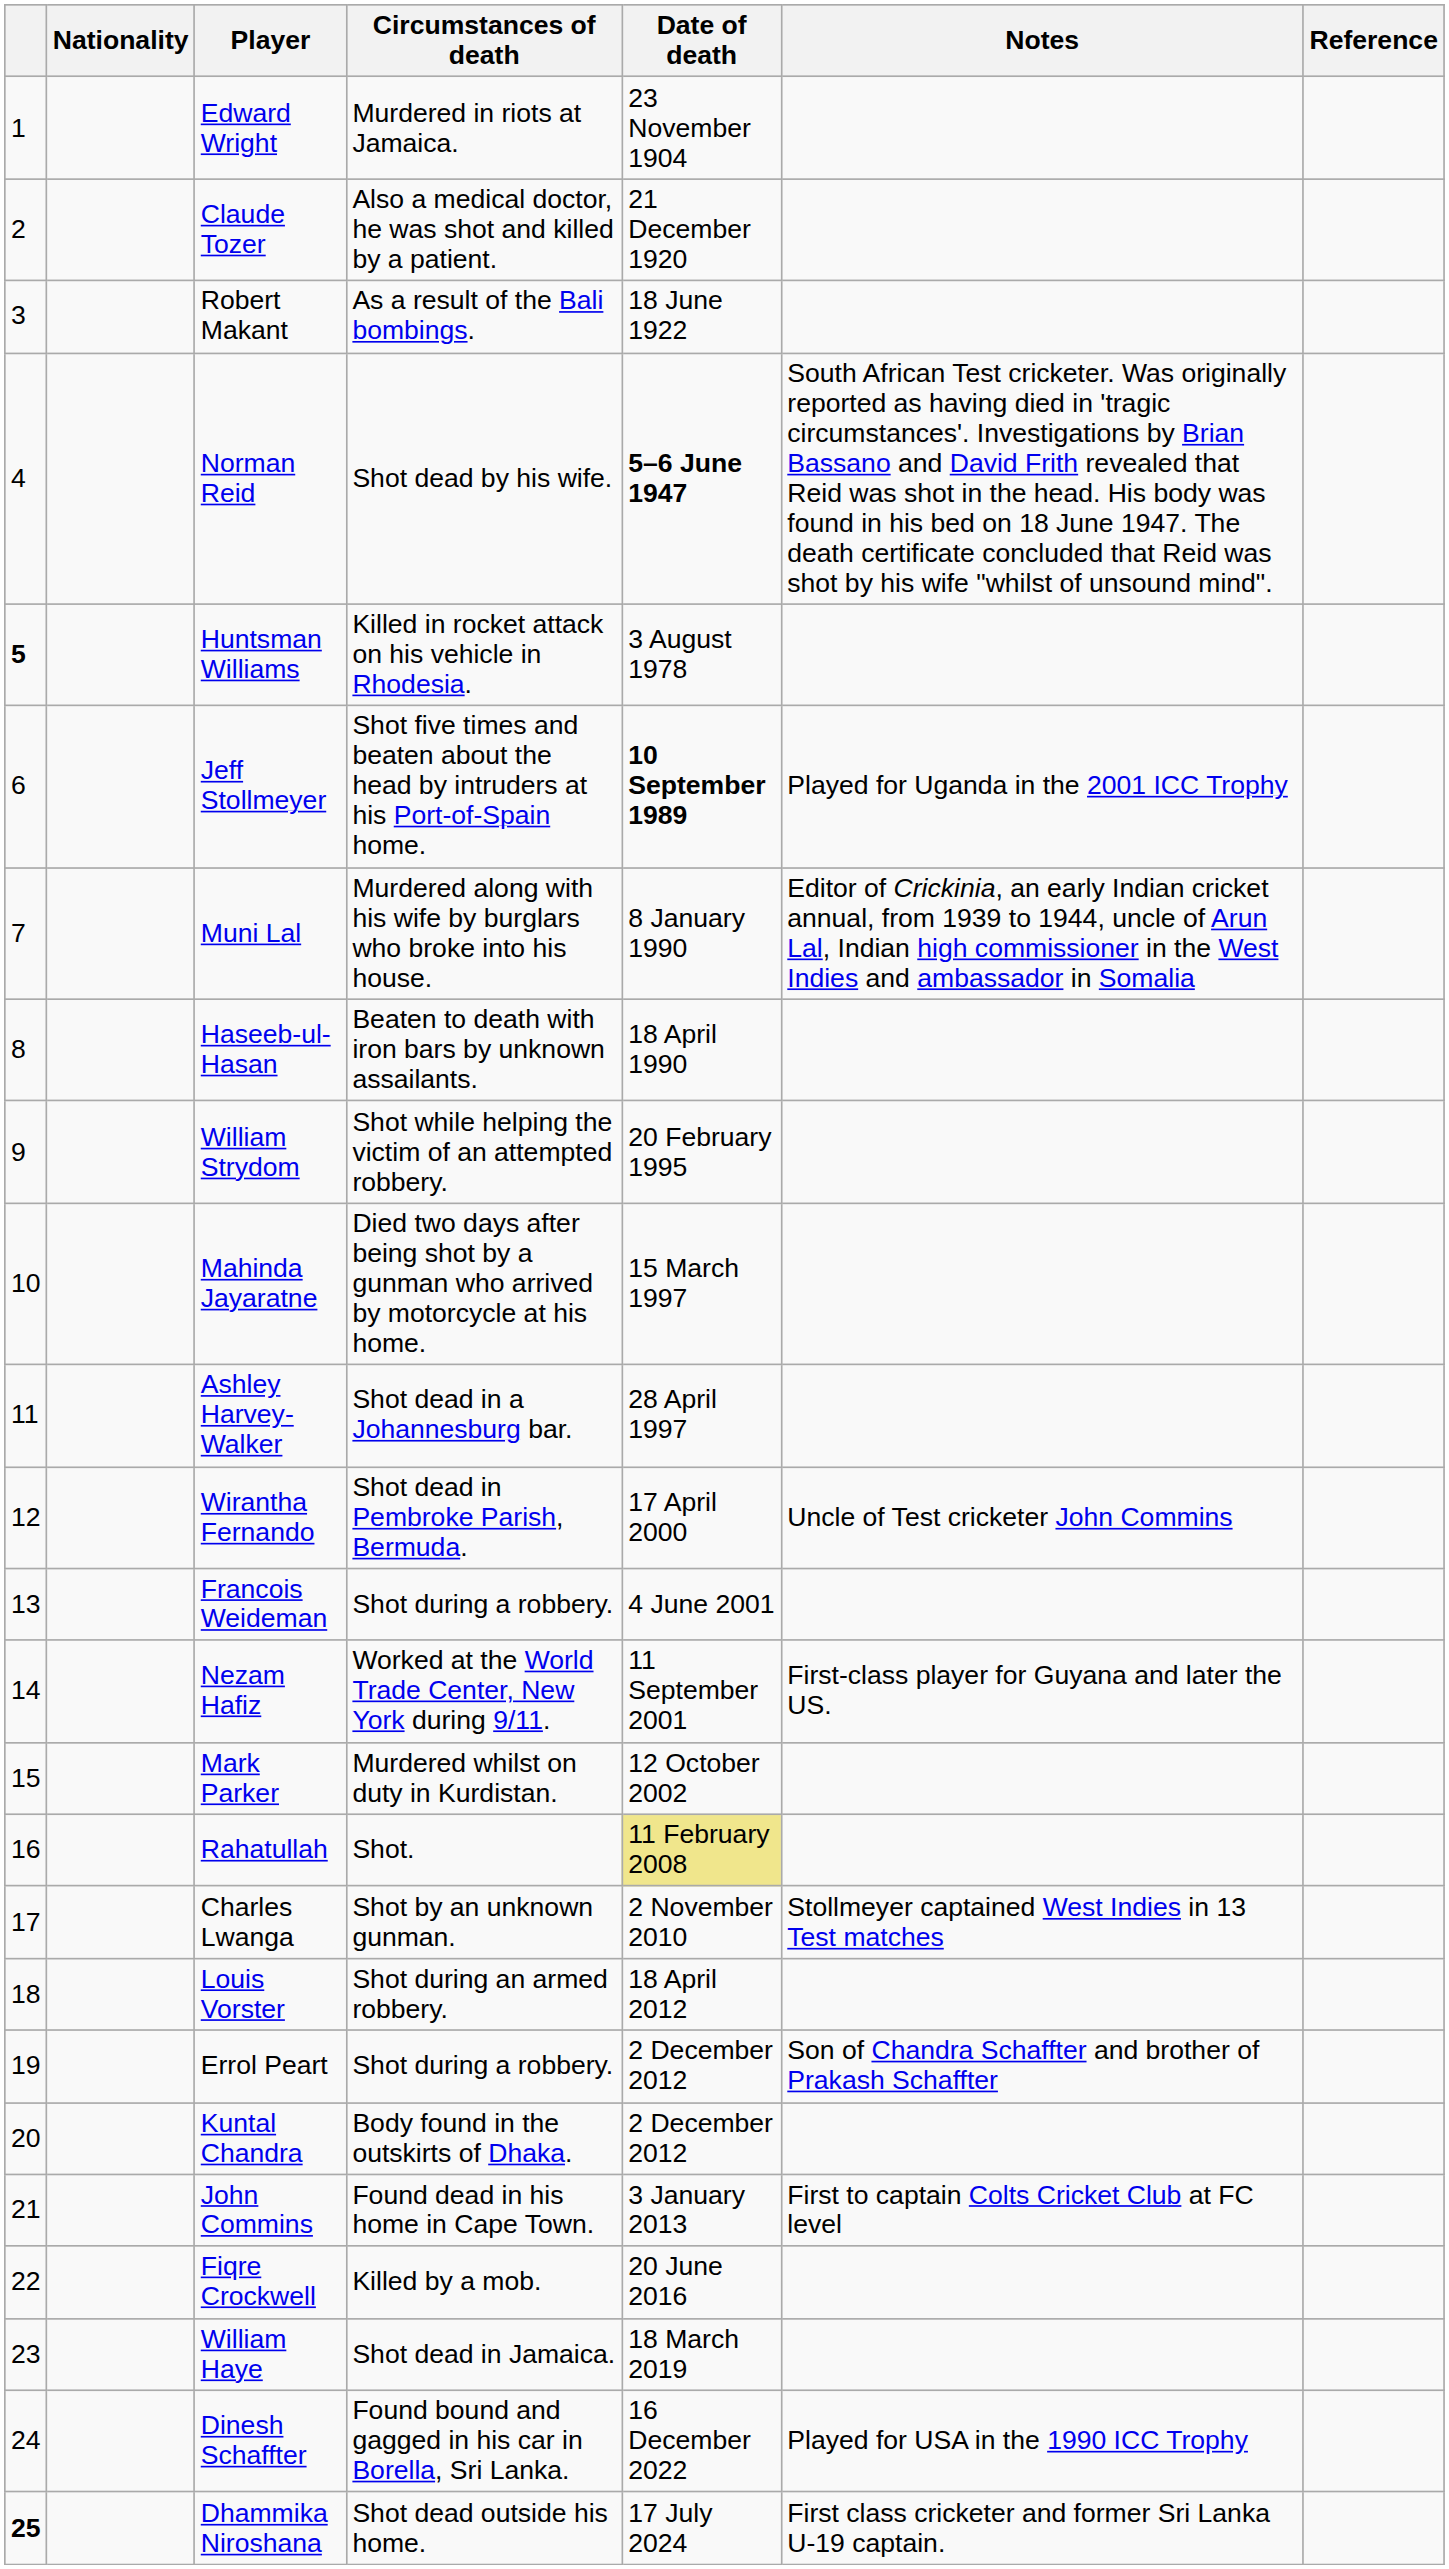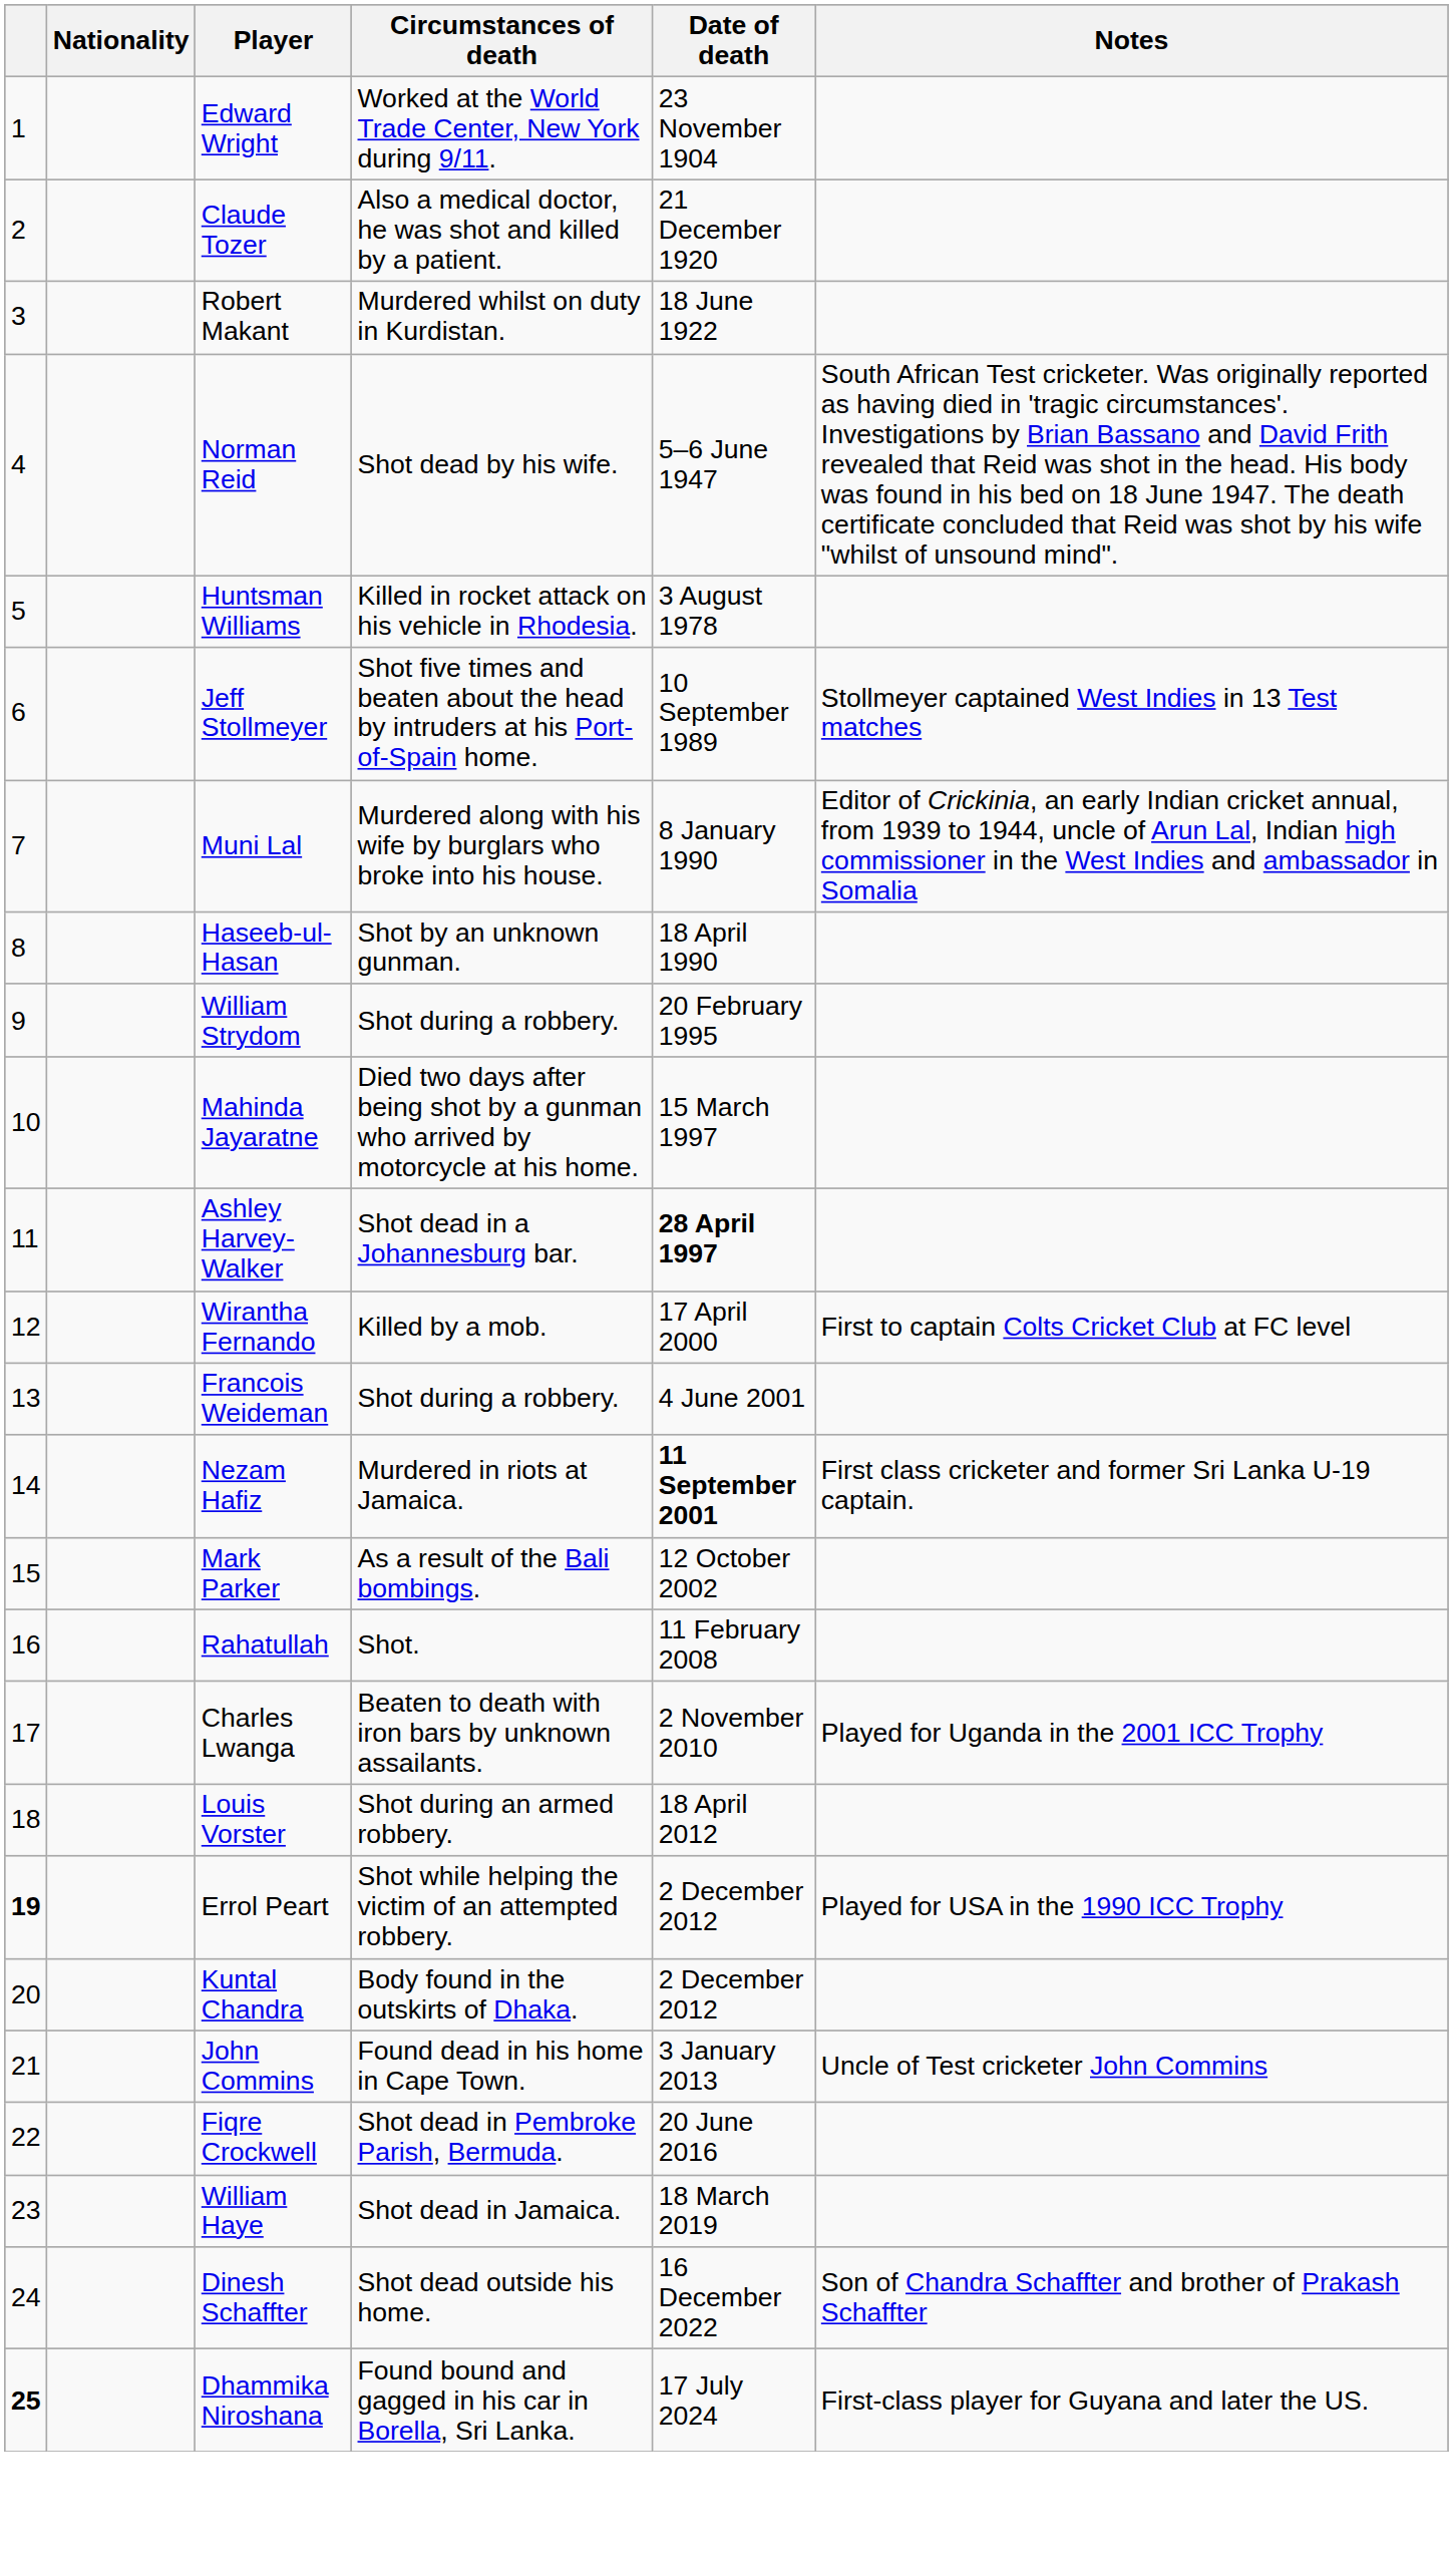 <table class="wikitable">
 <tr>
 <th></th>
 <th>Nationality</th>
 <th>Player</th>
 <th>Circumstances of death</th>
 <th>Date of death</th>
 <th>Notes</th>
-<th>Reference</th>
 </tr>
 <tr>
 <td>1</td>
 <td></td>
 <td><a href='#'>Edward Wright</a></td>
-<td>Murdered in riots at Jamaica.</td>
+<td>Worked at the <a href='#'>World Trade Center, New York</a> during <a href='#'>9/11</a>.</td>
 <td>23 November 1904</td>
-<td></td>
 <td></td>
 </tr>
 <tr>
 <td>2</td>
 <td></td>
 <td><a href='#'>Claude Tozer</a></td>
 <td>Also a medical doctor, he was shot and killed by a patient.</td>
 <td>21 December 1920</td>
 <td></td>
-<td></td>
 </tr>
 <tr>
 <td>3</td>
 <td></td>
 <td>Robert Makant</td>
-<td>As a result of the <a href='#'>Bali bombings</a>.</td>
+<td>Murdered whilst on duty in Kurdistan.</td>
 <td>18 June 1922</td>
-<td></td>
 <td></td>
 </tr>
 <tr>
 <td>4</td>
 <td></td>
 <td><a href='#'>Norman Reid</a></td>
 <td>Shot dead by his wife.</td>
-<td><strong>5–6 June 1947</strong></td>
+<td>5–6 June 1947</td>
 <td>South African Test cricketer. Was originally reported as having died in 'tragic circumstances'. Investigations by <a href='#'>Brian Bassano</a> and <a href='#'>David Frith</a> revealed that Reid was shot in the head. His body was found in his bed on 18 June 1947. The death certificate concluded that Reid was shot by his wife "whilst of unsound mind".</td>
-<td></td>
 </tr>
 <tr>
-<td><strong>5</strong></td>
+<td>5</td>
 <td></td>
 <td><a href='#'>Huntsman Williams</a></td>
 <td>Killed in rocket attack on his vehicle in <a href='#'>Rhodesia</a>.</td>
 <td>3 August 1978</td>
-<td></td>
 <td></td>
 </tr>
 <tr>
 <td>6</td>
 <td></td>
 <td><a href='#'>Jeff Stollmeyer</a></td>
 <td>Shot five times and beaten about the head by intruders at his <a href='#'>Port-of-Spain</a> home.</td>
-<td><strong>10 September 1989</strong></td>
-<td>Played for Uganda in the <a href='#'>2001 ICC Trophy</a></td>
-<td></td>
+<td>10 September 1989</td>
+<td>Stollmeyer captained <a href='#'>West Indies</a> in 13 <a href='#'>Test matches</a></td>
 </tr>
 <tr>
 <td>7</td>
 <td></td>
 <td><a href='#'>Muni Lal</a></td>
 <td>Murdered along with his wife by burglars who broke into his house.</td>
 <td>8 January 1990</td>
 <td>Editor of <em>Crickinia</em>, an early Indian cricket annual, from 1939 to 1944, uncle of <a href='#'>Arun Lal</a>, Indian <a href='#'>high commissioner</a> in the <a href='#'>West Indies</a> and <a href='#'>ambassador</a> in <a href='#'>Somalia</a></td>
-<td></td>
 </tr>
 <tr>
 <td>8</td>
 <td></td>
 <td><a href='#'>Haseeb-ul-Hasan</a></td>
-<td>Beaten to death with iron bars by unknown assailants.</td>
+<td>Shot by an unknown gunman.</td>
 <td>18 April 1990</td>
-<td></td>
 <td></td>
 </tr>
 <tr>
 <td>9</td>
 <td></td>
 <td><a href='#'>William Strydom</a></td>
-<td>Shot while helping the victim of an attempted robbery.</td>
+<td>Shot during a robbery.</td>
 <td>20 February 1995</td>
-<td></td>
 <td></td>
 </tr>
 <tr>
 <td>10</td>
 <td></td>
 <td><a href='#'>Mahinda Jayaratne</a></td>
 <td>Died two days after being shot by a gunman who arrived by motorcycle at his home.</td>
 <td>15 March 1997</td>
 <td></td>
-<td></td>
 </tr>
 <tr>
 <td>11</td>
 <td></td>
 <td><a href='#'>Ashley Harvey-Walker</a></td>
 <td>Shot dead in a <a href='#'>Johannesburg</a> bar.</td>
-<td>28 April 1997</td>
-<td></td>
+<td><strong>28 April 1997</strong></td>
 <td></td>
 </tr>
 <tr>
 <td>12</td>
 <td></td>
 <td><a href='#'>Wirantha Fernando</a></td>
-<td>Shot dead in <a href='#'>Pembroke Parish</a>, <a href='#'>Bermuda</a>.</td>
+<td>Killed by a mob.</td>
 <td>17 April 2000</td>
-<td>Uncle of Test cricketer <a href='#'>John Commins</a></td>
-<td></td>
+<td>First to captain <a href='#'>Colts Cricket Club</a> at FC level</td>
 </tr>
 <tr>
 <td>13</td>
 <td></td>
 <td><a href='#'>Francois Weideman</a></td>
 <td>Shot during a robbery.</td>
 <td>4 June 2001</td>
 <td></td>
-<td></td>
 </tr>
 <tr>
 <td>14</td>
 <td></td>
 <td><a href='#'>Nezam Hafiz</a></td>
-<td>Worked at the <a href='#'>World Trade Center, New York</a> during <a href='#'>9/11</a>.</td>
-<td>11 September 2001</td>
-<td>First-class player for Guyana and later the US.</td>
-<td></td>
+<td>Murdered in riots at Jamaica.</td>
+<td><strong>11 September 2001</strong></td>
+<td>First class cricketer and former Sri Lanka U-19 captain.</td>
 </tr>
 <tr>
 <td>15</td>
 <td></td>
 <td><a href='#'>Mark Parker</a></td>
-<td>Murdered whilst on duty in Kurdistan.</td>
+<td>As a result of the <a href='#'>Bali bombings</a>.</td>
 <td>12 October 2002</td>
-<td></td>
 <td></td>
 </tr>
 <tr>
 <td>16</td>
 <td></td>
 <td><a href='#'>Rahatullah</a></td>
 <td>Shot.</td>
-<td style="background: khaki;">11 February 2008</td>
-<td></td>
+<td>11 February 2008</td>
 <td></td>
 </tr>
 <tr>
 <td>17</td>
 <td></td>
 <td>Charles Lwanga</td>
-<td>Shot by an unknown gunman.</td>
+<td>Beaten to death with iron bars by unknown assailants.</td>
 <td>2 November 2010</td>
-<td>Stollmeyer captained <a href='#'>West Indies</a> in 13 <a href='#'>Test matches</a></td>
-<td></td>
+<td>Played for Uganda in the <a href='#'>2001 ICC Trophy</a></td>
 </tr>
 <tr>
 <td>18</td>
 <td></td>
 <td><a href='#'>Louis Vorster</a></td>
 <td>Shot during an armed robbery.</td>
 <td>18 April 2012</td>
 <td></td>
-<td></td>
 </tr>
 <tr>
-<td>19</td>
+<td><strong>19</strong></td>
 <td></td>
 <td>Errol Peart</td>
-<td>Shot during a robbery.</td>
+<td>Shot while helping the victim of an attempted robbery.</td>
 <td>2 December 2012</td>
-<td>Son of <a href='#'>Chandra Schaffter</a> and brother of <a href='#'>Prakash Schaffter</a></td>
-<td></td>
+<td>Played for USA in the <a href='#'>1990 ICC Trophy</a></td>
 </tr>
 <tr>
 <td>20</td>
 <td></td>
 <td><a href='#'>Kuntal Chandra</a></td>
 <td>Body found in the outskirts of <a href='#'>Dhaka</a>.</td>
 <td>2 December 2012</td>
 <td></td>
-<td></td>
 </tr>
 <tr>
 <td>21</td>
 <td></td>
 <td><a href='#'>John Commins</a></td>
 <td>Found dead in his home in Cape Town.</td>
 <td>3 January 2013</td>
-<td>First to captain <a href='#'>Colts Cricket Club</a> at FC level</td>
-<td></td>
+<td>Uncle of Test cricketer <a href='#'>John Commins</a></td>
 </tr>
 <tr>
 <td>22</td>
 <td></td>
 <td><a href='#'>Fiqre Crockwell</a></td>
-<td>Killed by a mob.</td>
+<td>Shot dead in <a href='#'>Pembroke Parish</a>, <a href='#'>Bermuda</a>.</td>
 <td>20 June 2016</td>
-<td></td>
 <td></td>
 </tr>
 <tr>
 <td>23</td>
 <td></td>
 <td><a href='#'>William Haye</a></td>
 <td>Shot dead in Jamaica.</td>
 <td>18 March 2019</td>
 <td></td>
-<td></td>
 </tr>
 <tr>
 <td>24</td>
 <td></td>
 <td><a href='#'>Dinesh Schaffter</a></td>
-<td>Found bound and gagged in his car in <a href='#'>Borella</a>, Sri Lanka.</td>
+<td>Shot dead outside his home.</td>
 <td>16 December 2022</td>
-<td>Played for USA in the <a href='#'>1990 ICC Trophy</a></td>
-<td></td>
+<td>Son of <a href='#'>Chandra Schaffter</a> and brother of <a href='#'>Prakash Schaffter</a></td>
 </tr>
 <tr>
 <td><strong>25</strong></td>
 <td></td>
 <td><a href='#'>Dhammika Niroshana</a></td>
-<td>Shot dead outside his home.</td>
+<td>Found bound and gagged in his car in <a href='#'>Borella</a>, Sri Lanka.</td>
 <td>17 July 2024</td>
-<td>First class cricketer and former Sri Lanka U-19 captain.</td>
-<td></td>
+<td>First-class player for Guyana and later the US.</td>
 </tr>
 </table>
